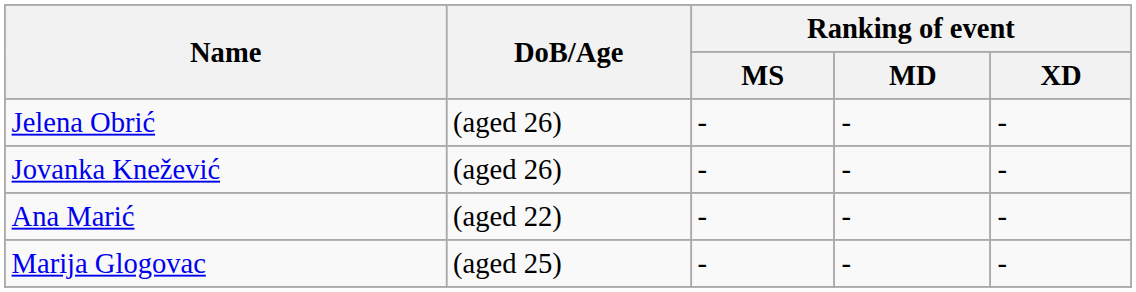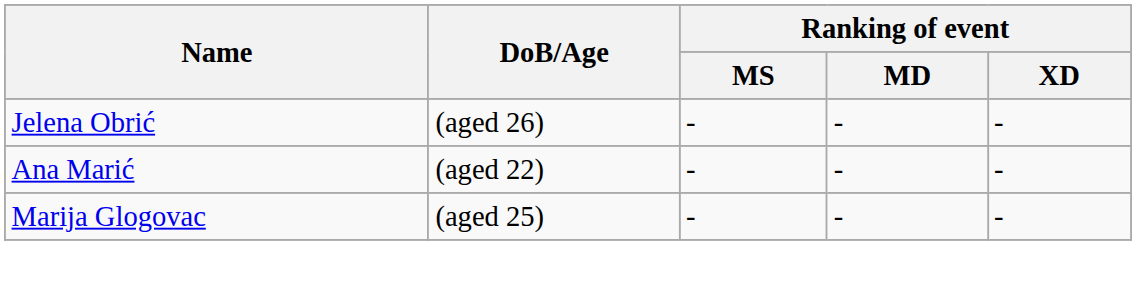 <table class="wikitable" style="width:600px; font-size:95%;">
 <tr>
 <th rowspan="2" align="left">Name</th>
 <th rowspan="2" align="left">DoB/Age</th>
 <th colspan="3" align="center">Ranking of event</th>
 </tr>
 <tr>
 <th align="center">MS</th>
 <th>MD</th>
 <th align="center">XD</th>
 </tr>
 <tr>
 <td><a href='#'>Jelena Obrić</a></td>
-<td> (aged 26)</td>
-<td>-</td>
-<td>-</td>
-<td>-</td>
-</tr>
-<tr>
-<td><a href='#'>Jovanka Knežević</a></td>
 <td> (aged 26)</td>
 <td>-</td>
 <td>-</td>
 <td>-</td>
 </tr>
 <tr>
 <td><a href='#'>Ana Marić</a></td>
 <td> (aged 22)</td>
 <td>-</td>
 <td>-</td>
 <td>-</td>
 </tr>
 <tr>
 <td><a href='#'>Marija Glogovac</a></td>
 <td> (aged 25)</td>
 <td>-</td>
 <td>-</td>
 <td>-</td>
 </tr>
 </table>
